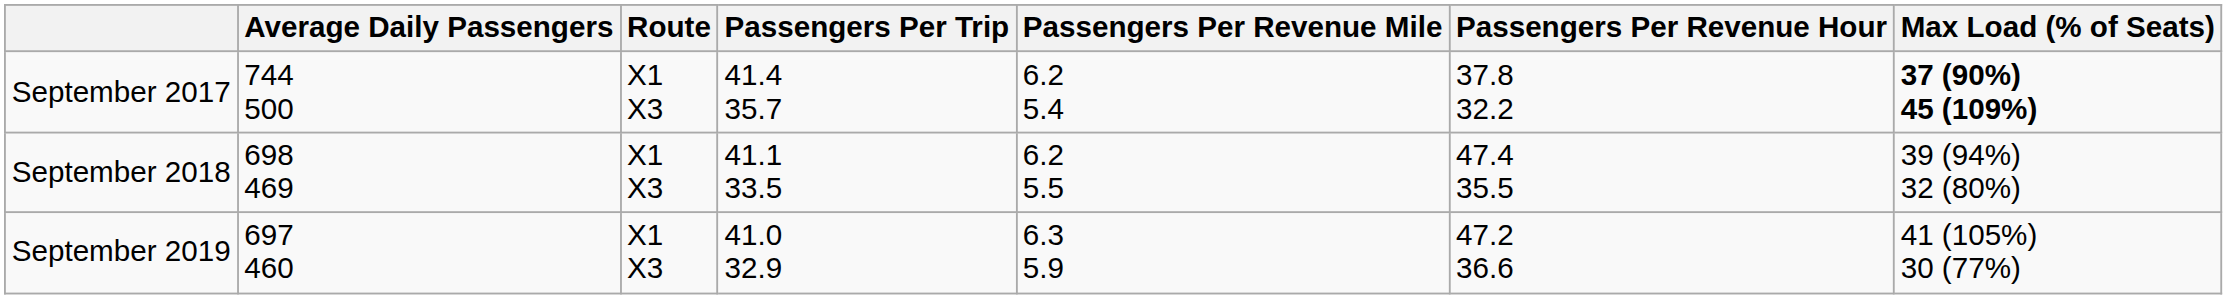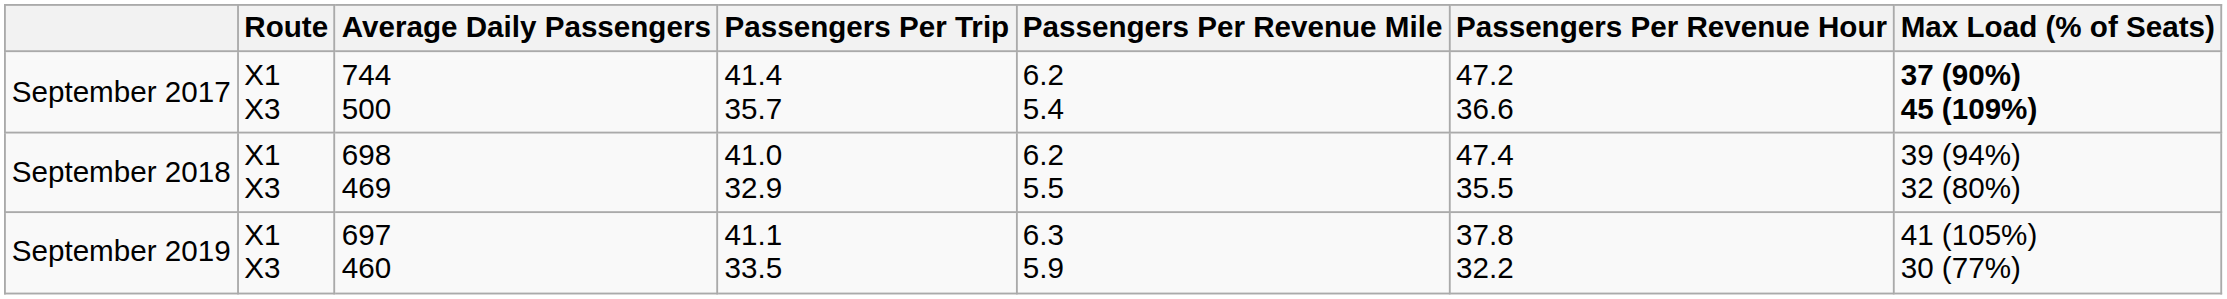 <table class="wikitable">
 <tr>
 <th></th>
+<th>Route</th>
 <th>Average Daily Passengers</th>
-<th>Route</th>
 <th>Passengers Per Trip</th>
 <th>Passengers Per Revenue Mile</th>
 <th>Passengers Per Revenue Hour</th>
 <th>Max Load (% of Seats)</th>
 </tr>
 <tr>
 <td>September 2017</td>
+<td>X1<br>X3</td>
 <td>744<br>500</td>
-<td>X1<br>X3</td>
 <td>41.4<br>35.7</td>
 <td>6.2<br>5.4</td>
-<td>37.8<br>32.2</td>
+<td>47.2<br>36.6</td>
 <td><strong>37 (90%)<br>45 (109%)</strong></td>
 </tr>
 <tr>
 <td>September 2018</td>
+<td>X1<br>X3</td>
 <td>698<br>469</td>
-<td>X1<br>X3</td>
-<td>41.1<br>33.5</td>
+<td>41.0<br>32.9</td>
 <td>6.2<br>5.5</td>
 <td>47.4<br>35.5</td>
 <td>39 (94%)<br>32 (80%)</td>
 </tr>
 <tr>
 <td>September 2019</td>
+<td>X1<br>X3</td>
 <td>697<br>460</td>
-<td>X1<br>X3</td>
-<td>41.0<br>32.9</td>
+<td>41.1<br>33.5</td>
 <td>6.3<br>5.9</td>
-<td>47.2<br>36.6</td>
+<td>37.8<br>32.2</td>
 <td>41 (105%)<br>30 (77%)</td>
 </tr>
 </table>
